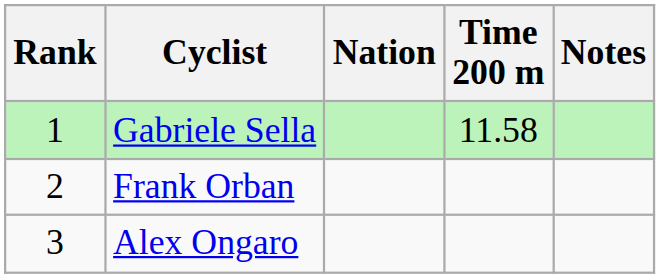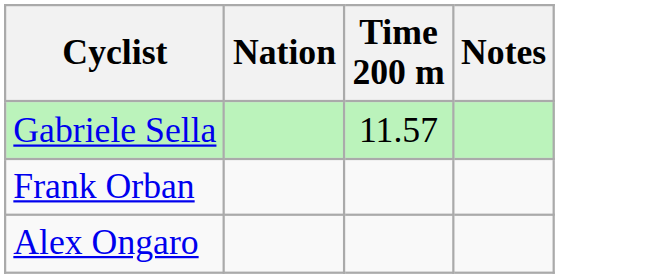 <table class="wikitable sortable" style="text-align:center">
 <tr>
-<th>Rank</th>
 <th>Cyclist</th>
 <th>Nation</th>
 <th>Time<br>200 m</th>
 <th>Notes</th>
 </tr>
 <tr bgcolor=bbf3bb>
-<td>1</td>
 <td align=left><a href='#'>Gabriele Sella</a></td>
 <td align=left></td>
-<td>11.58</td>
+<td>11.57</td>
 <td></td>
 </tr>
 <tr>
-<td>2</td>
 <td align=left><a href='#'>Frank Orban</a></td>
 <td align=left></td>
 <td></td>
 <td></td>
 </tr>
 <tr>
-<td>3</td>
 <td align=left><a href='#'>Alex Ongaro</a></td>
 <td align=left></td>
 <td></td>
 <td></td>
 </tr>
 </table>
